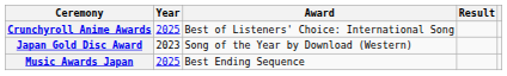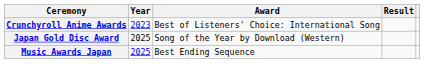 <table class="wikitable plainrowheaders">
 <tr>
 <th scope="col">Ceremony</th>
 <th scope="col">Year</th>
 <th scope="col">Award</th>
 <th scope="col">Result</th>
 <th scope="col" class="unsortable"></th>
 </tr>
 <tr>
 <th scope="row"><a href='#'>Crunchyroll Anime Awards</a></th>
-<td><a href='#'>2025</a></td>
+<td><a href='#'>2023</a></td>
 <td>Best of Listeners' Choice: International Song</td>
 <td></td>
 <td style="text-align:center"></td>
 </tr>
 <tr>
 <th scope="row"><a href='#'>Japan Gold Disc Award</a></th>
-<td>2023</td>
+<td>2025</td>
 <td>Song of the Year by Download (Western)</td>
 <td></td>
 <td style="text-align:center"></td>
 </tr>
 <tr>
 <th scope="row"><a href='#'>Music Awards Japan</a></th>
 <td><a href='#'>2025</a></td>
 <td>Best Ending Sequence</td>
 <td></td>
 <td style="text-align:center"></td>
 </tr>
 </table>
